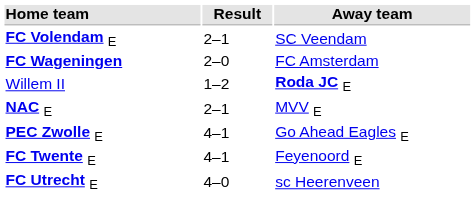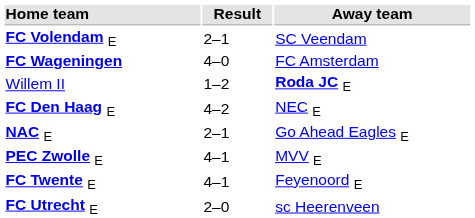 <table style="float:right;">
 <tr bgcolor="#E4E4E4">
 <th style="border-bottom:1px solid #AAAAAA" width="200" align="left">Home team</th>
 <th style="border-bottom:1px solid #AAAAAA" width="70" align="center">Result</th>
 <th style="border-bottom:1px solid #AAAAAA" width="200">Away team</th>
 </tr>
 <tr>
 <td><strong><a href='#'>FC Volendam</a></strong> <sub>E</sub></td>
 <td>2–1</td>
 <td><a href='#'>SC Veendam</a></td>
 </tr>
 <tr>
 <td><strong><a href='#'>FC Wageningen</a></strong></td>
-<td>2–0</td>
+<td>4–0</td>
 <td><a href='#'>FC Amsterdam</a></td>
 </tr>
 <tr>
 <td><a href='#'>Willem II</a></td>
 <td>1–2</td>
 <td><strong><a href='#'>Roda JC</a></strong> <sub>E</sub></td>
 </tr>
 <tr>
+<td><strong><a href='#'>FC Den Haag</a></strong> <sub>E</sub></td>
+<td>4–2</td>
+<td><a href='#'>NEC</a> <sub>E</sub></td>
+</tr>
+<tr>
 <td><strong><a href='#'>NAC</a></strong> <sub>E</sub></td>
 <td>2–1</td>
-<td><a href='#'>MVV</a> <sub>E</sub></td>
+<td><a href='#'>Go Ahead Eagles</a> <sub>E</sub></td>
 </tr>
 <tr>
 <td><strong><a href='#'>PEC Zwolle</a></strong> <sub>E</sub></td>
 <td>4–1</td>
-<td><a href='#'>Go Ahead Eagles</a> <sub>E</sub></td>
+<td><a href='#'>MVV</a> <sub>E</sub></td>
 </tr>
 <tr>
 <td><strong><a href='#'>FC Twente</a></strong> <sub>E</sub></td>
 <td>4–1</td>
 <td><a href='#'>Feyenoord</a> <sub>E</sub></td>
 </tr>
 <tr>
 <td><strong><a href='#'>FC Utrecht</a></strong> <sub>E</sub></td>
-<td>4–0</td>
+<td>2–0</td>
 <td><a href='#'>sc Heerenveen</a></td>
 </tr>
 </table>
